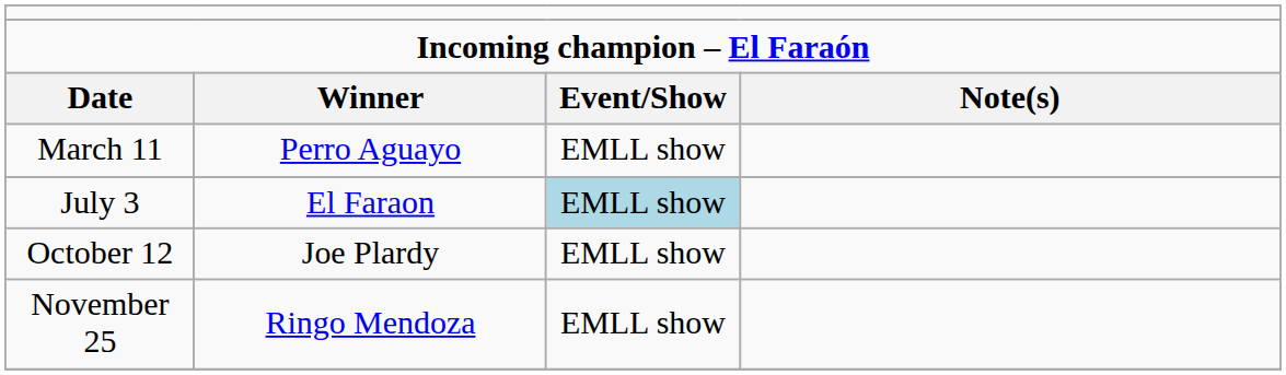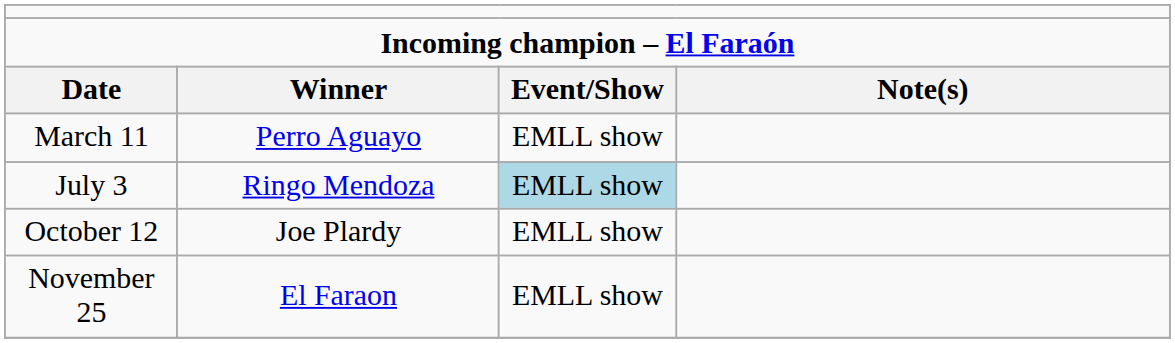 <table class="wikitable" style="text-align:center; width:100%;">
 <tr>
 <td colspan=5></td>
 </tr>
 <tr>
 <td colspan=5><strong>Incoming champion – <a href='#'>El Faraón</a></strong></td>
 </tr>
 <tr>
 <th width=14%>Date</th>
 <th width=26%>Winner</th>
 <th width=14%>Event/Show</th>
 <th width=40%>Note(s)</th>
 </tr>
 <tr>
 <td>March 11</td>
 <td><a href='#'>Perro Aguayo</a></td>
 <td>EMLL show</td>
 <td></td>
 </tr>
 <tr>
 <td>July 3</td>
-<td><a href='#'>El Faraon</a></td>
+<td><a href='#'>Ringo Mendoza</a></td>
 <td style="background: lightblue;">EMLL show</td>
 <td></td>
 </tr>
 <tr>
 <td>October 12</td>
 <td>Joe Plardy</td>
 <td>EMLL show</td>
 <td></td>
 </tr>
 <tr>
 <td>November 25</td>
-<td><a href='#'>Ringo Mendoza</a></td>
+<td><a href='#'>El Faraon</a></td>
 <td>EMLL show</td>
 <td></td>
 </tr>
 <tr>
 </tr>
 </table>
